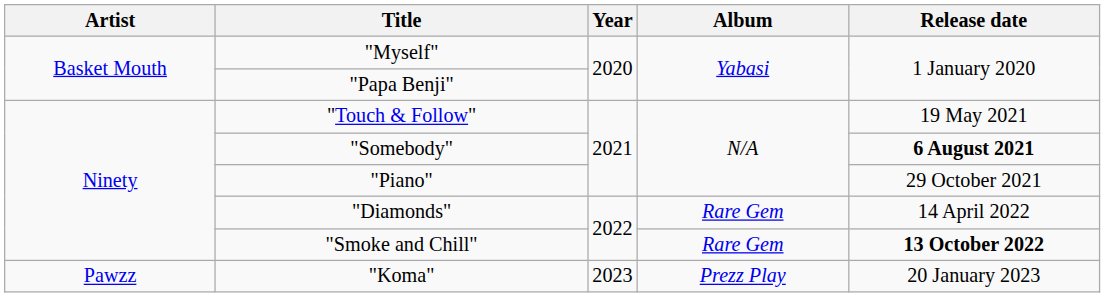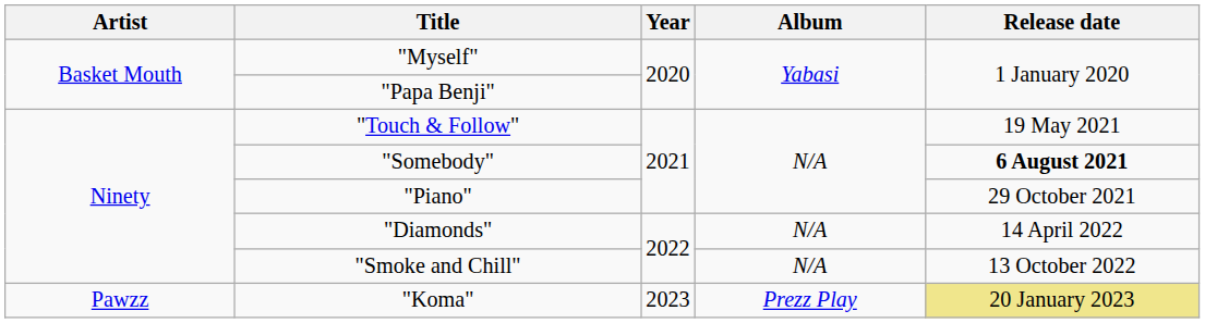 <table class="wikitable plainrowheaders" style="text-align:center;" border="1">
 <tr>
 <th style="width:10em;">Artist</th>
 <th style="width:18em;">Title</th>
 <th style="width:2em;">Year</th>
 <th style="width:10em;">Album</th>
 <th style="width:12em;">Release date</th>
 </tr>
 <tr>
 <td rowspan="2"><a href='#'>Basket Mouth</a></td>
 <td>"Myself"</td>
 <td rowspan="2">2020</td>
 <td rowspan="2"><em><a href='#'>Yabasi</a></em></td>
 <td rowspan="2">1 January 2020</td>
 </tr>
 <tr>
 <td>"Papa Benji"</td>
 </tr>
 <tr>
 <td rowspan="5"><a href='#'>Ninety</a></td>
 <td>"<a href='#'>Touch & Follow</a>"</td>
 <td rowspan="3">2021</td>
 <td rowspan="3"><em>N/A</em></td>
 <td rowspan="1">19 May 2021</td>
 </tr>
 <tr>
 <td>"Somebody"</td>
 <td rowspan="1"><strong>6 August 2021</strong></td>
 </tr>
 <tr>
 <td>"Piano"</td>
 <td rowspan="1">29 October 2021</td>
 </tr>
 <tr>
 <td>"Diamonds"</td>
 <td rowspan="2">2022</td>
-<td rowspan="1"><em><a href='#'>Rare Gem</a></em></td>
+<td rowspan="1"><em>N/A</em></td>
 <td rowspan="1">14 April 2022</td>
 </tr>
 <tr>
 <td>"Smoke and Chill"</td>
-<td rowspan="1"><em><a href='#'>Rare Gem</a></em></td>
-<td rowspan="1"><strong>13 October 2022</strong></td>
+<td rowspan="1"><em>N/A</em></td>
+<td rowspan="1">13 October 2022</td>
 </tr>
 <tr>
 <td rowspan="5"><a href='#'>Pawzz</a></td>
 <td>"Koma"</td>
 <td rowspan="3">2023</td>
 <td rowspan="3"><em><a href='#'>Prezz Play</a></em></td>
-<td rowspan="1">20 January 2023</td>
+<td rowspan="1" style="background: khaki;">20 January 2023</td>
 </tr>
 </table>
